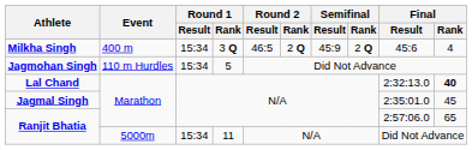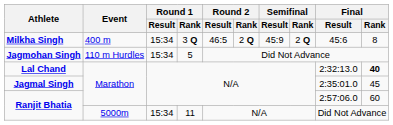 <table class="wikitable" style="font-size:90%; text-align: center">
 <tr>
 <th rowspan="2">Athlete</th>
 <th rowspan="2">Event</th>
 <th colspan="2">Round 1</th>
 <th colspan="2">Round 2</th>
 <th colspan="2">Semifinal</th>
 <th colspan="2">Final</th>
 </tr>
 <tr style="font-size:95%">
 <th>Result</th>
 <th>Rank</th>
 <th>Result</th>
 <th>Rank</th>
 <th>Result</th>
 <th>Rank</th>
 <th>Result</th>
 <th>Rank</th>
 </tr>
 <tr align=center>
 <td align=left><strong><a href='#'>Milkha Singh</a></strong></td>
 <td align=left><a href='#'>400 m</a></td>
 <td>15:34</td>
 <td>3 <strong>Q</strong></td>
 <td>46:5</td>
 <td>2 <strong>Q</strong></td>
 <td>45:9</td>
 <td>2 <strong>Q</strong></td>
 <td>45:6</td>
-<td>4</td>
+<td>8</td>
 </tr>
 <tr>
 <td><a href='#'><strong>Jagmohan Singh</strong></a></td>
 <td><a href='#'>110 m Hurdles</a></td>
 <td>15:34</td>
 <td>5</td>
 <td colspan="6">Did Not Advance</td>
 </tr>
 <tr>
 <td><strong><a href='#'>Lal Chand</a></strong></td>
 <td rowspan="3"><a href='#'>Marathon</a></td>
 <td colspan="6" rowspan="3">N/A</td>
 <td>2:32:13.0</td>
 <td><strong>40</strong></td>
 </tr>
 <tr>
 <td><strong><a href='#'>Jagmal Singh</a></strong></td>
 <td>2:35:01.0</td>
 <td>45</td>
 </tr>
 <tr>
 <td rowspan="2"><strong><a href='#'>Ranjit Bhatia</a></strong></td>
 <td>2:57:06.0</td>
-<td>65</td>
+<td>60</td>
 </tr>
 <tr>
 <td><a href='#'>5000m</a></td>
 <td>15:34</td>
 <td>11</td>
 <td colspan="4">N/A</td>
 <td colspan="2">Did Not Advance</td>
 </tr>
 </table>
